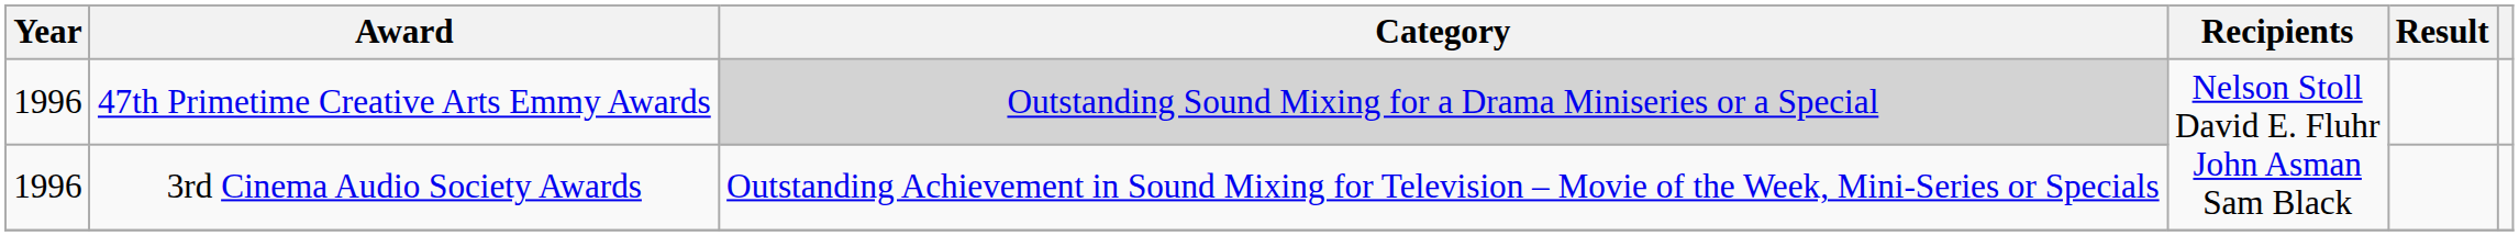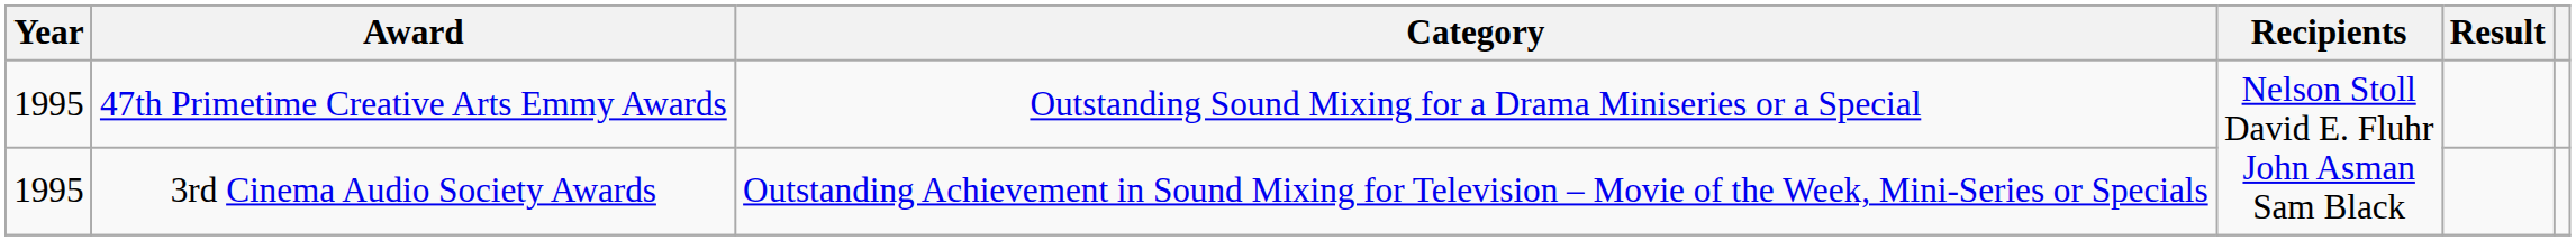 <table class="wikitable plainrowheaders" style="text-align:center;">
 <tr>
 <th>Year</th>
 <th>Award</th>
 <th>Category</th>
 <th>Recipients</th>
 <th>Result</th>
 <th class="unsortable"></th>
 </tr>
 <tr>
-<td>1996</td>
+<td>1995</td>
 <td><a href='#'>47th Primetime Creative Arts Emmy Awards</a></td>
-<td style="background: lightgrey;"><a href='#'>Outstanding Sound Mixing for a Drama Miniseries or a Special</a></td>
+<td><a href='#'>Outstanding Sound Mixing for a Drama Miniseries or a Special</a></td>
 <td rowspan="2"><a href='#'>Nelson Stoll</a> <br> David E. Fluhr <br> <a href='#'>John Asman</a> <br> Sam Black</td>
 <td></td>
 <td></td>
 </tr>
 <tr>
-<td>1996</td>
+<td>1995</td>
 <td>3rd <a href='#'>Cinema Audio Society Awards</a></td>
 <td><a href='#'>Outstanding Achievement in Sound Mixing for Television – Movie of the Week, Mini-Series or Specials</a></td>
 <td></td>
 <td></td>
 </tr>
 <tr>
 </tr>
 </table>
